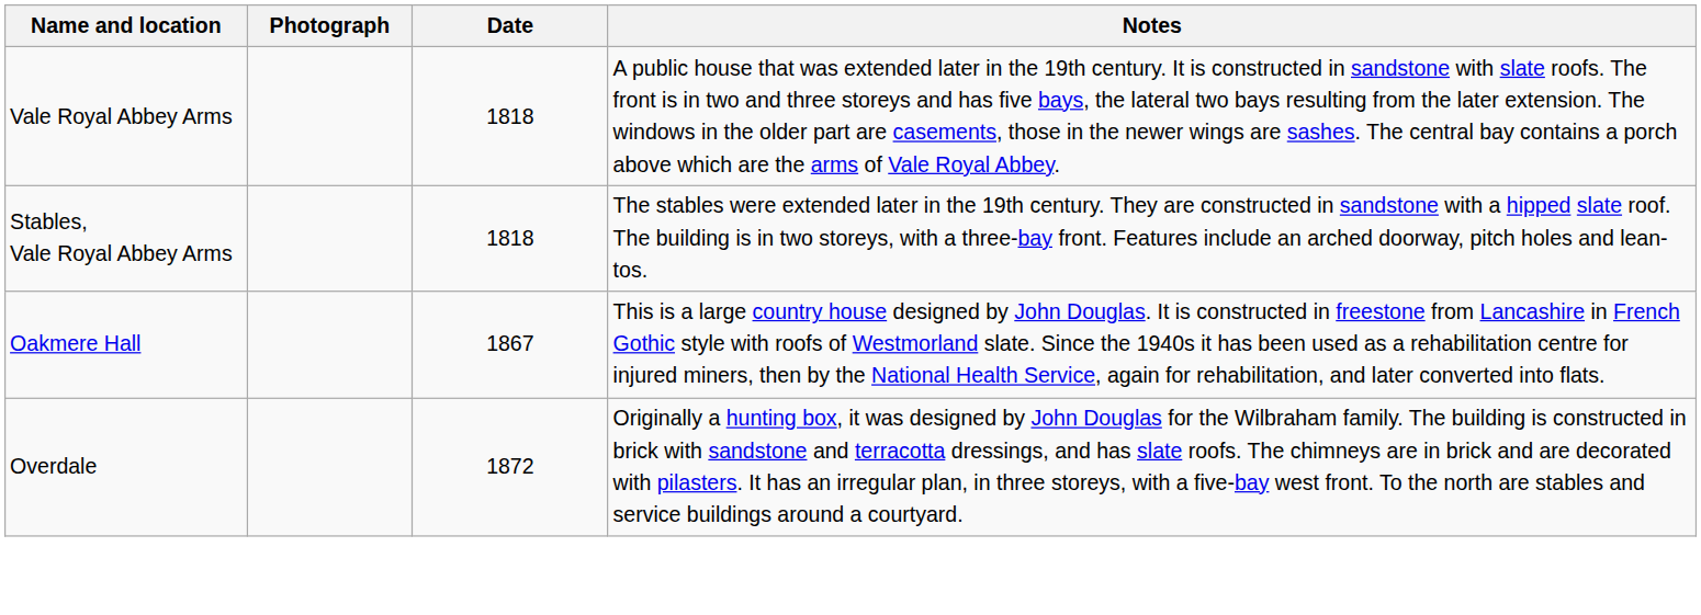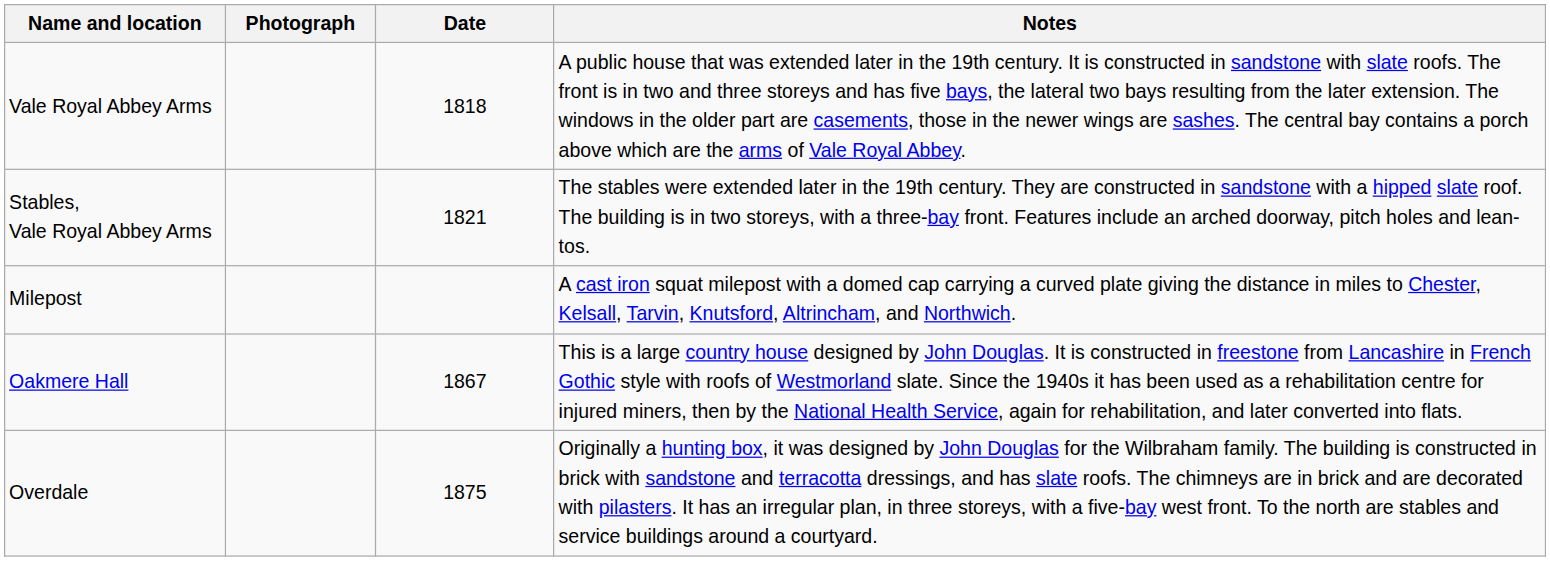 <table class="wikitable sortable plainrowheaders" style="width:100%;border:0px;text-align:left;line-height:150%;">
 <tr>
 <th scope="col"  style="width:150px">Name and location</th>
 <th scope="col"  style="width:100px" class="unsortable">Photograph</th>
 <th scope="col"  style="width:120px">Date</th>
 <th scope="col"  style="width:700px" class="unsortable">Notes</th>
 </tr>
 <tr>
 <td>Vale Royal Abbey Arms<br><small></small></td>
 <td></td>
 <td align="center">1818</td>
 <td>A public house that was extended later in the 19th century.  It is constructed in <a href='#'>sandstone</a> with <a href='#'>slate</a> roofs.  The front is in two and three storeys and has five <a href='#'>bays</a>, the lateral two bays resulting from the later extension.  The windows in the older part are <a href='#'>casements</a>, those in the newer wings are <a href='#'>sashes</a>.  The central bay contains a porch above which are the <a href='#'>arms</a> of <a href='#'>Vale Royal Abbey</a>.</td>
 </tr>
 <tr>
 <td>Stables,<br>Vale Royal Abbey Arms<br><small></small></td>
 <td></td>
-<td align="center">1818</td>
+<td align="center">1821</td>
 <td>The stables were extended later in the 19th century.  They are constructed in <a href='#'>sandstone</a> with a <a href='#'>hipped</a> <a href='#'>slate</a> roof.  The building is in two storeys, with a three-<a href='#'>bay</a> front. Features include an arched doorway, pitch holes and lean-tos.</td>
+</tr>
+<tr>
+<td>Milepost<br><small></small></td>
+<td></td>
+<td align="center"></td>
+<td>A <a href='#'>cast iron</a> squat milepost with a domed cap carrying a curved plate giving the distance in miles to <a href='#'>Chester</a>, <a href='#'>Kelsall</a>, <a href='#'>Tarvin</a>, <a href='#'>Knutsford</a>, <a href='#'>Altrincham</a>, and <a href='#'>Northwich</a>.</td>
 </tr>
 <tr>
 <td><a href='#'>Oakmere Hall</a><br><small></small></td>
 <td></td>
 <td align="center">1867</td>
 <td>This is a large <a href='#'>country house</a> designed by <a href='#'>John Douglas</a>.  It is constructed in <a href='#'>freestone</a> from <a href='#'>Lancashire</a> in <a href='#'>French Gothic</a> style with roofs of <a href='#'>Westmorland</a> slate.  Since the 1940s it has been used as a rehabilitation centre for injured miners, then by the <a href='#'>National Health Service</a>, again for rehabilitation, and later converted into flats.</td>
 </tr>
 <tr>
 <td>Overdale<br><small></small></td>
 <td></td>
-<td align="center">1872</td>
+<td align="center">1875</td>
 <td>Originally a <a href='#'>hunting box</a>, it was designed by <a href='#'>John Douglas</a> for the Wilbraham family.  The building is constructed in brick with <a href='#'>sandstone</a> and <a href='#'>terracotta</a> dressings, and has <a href='#'>slate</a> roofs.  The chimneys are in brick and are decorated with <a href='#'>pilasters</a>.  It has an irregular plan, in three storeys, with a five-<a href='#'>bay</a> west front.  To the north are stables and service buildings around a courtyard.</td>
 </tr>
 <tr>
 </tr>
 </table>
